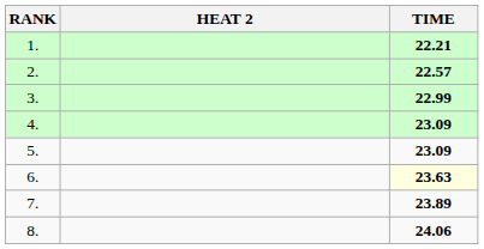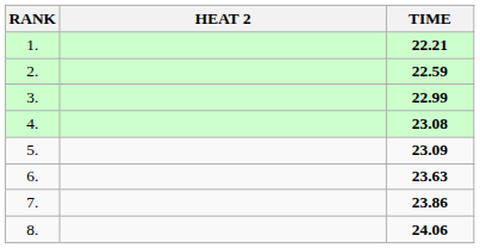 <table class="wikitable" style="border-collapse: collapse; font-size: 90%;">
 <tr>
 <th>RANK</th>
 <th style="width: 20em">HEAT 2</th>
 <th style="width: 5em">TIME</th>
 </tr>
 <tr style="background:#ccffcc;">
 <td align="center">1.</td>
 <td></td>
 <td align="center"><strong>22.21</strong></td>
 </tr>
 <tr style="background:#ccffcc;">
 <td align="center">2.</td>
 <td></td>
-<td align="center"><strong>22.57</strong></td>
+<td align="center"><strong>22.59</strong></td>
 </tr>
 <tr style="background:#ccffcc;">
 <td align="center">3.</td>
 <td></td>
 <td align="center"><strong>22.99</strong></td>
 </tr>
 <tr style="background:#ccffcc;">
 <td align="center">4.</td>
 <td></td>
-<td align="center"><strong>23.09</strong></td>
+<td align="center"><strong>23.08</strong></td>
 </tr>
 <tr>
 <td align="center">5.</td>
 <td></td>
 <td align="center"><strong>23.09</strong></td>
 </tr>
 <tr>
 <td align="center">6.</td>
 <td></td>
-<td align="center" style="background: lightyellow;"><strong>23.63</strong></td>
+<td align="center"><strong>23.63</strong></td>
 </tr>
 <tr>
 <td align="center">7.</td>
 <td></td>
-<td align="center"><strong>23.89</strong></td>
+<td align="center"><strong>23.86</strong></td>
 </tr>
 <tr>
 <td align="center">8.</td>
 <td></td>
 <td align="center"><strong>24.06</strong></td>
 </tr>
 </table>
